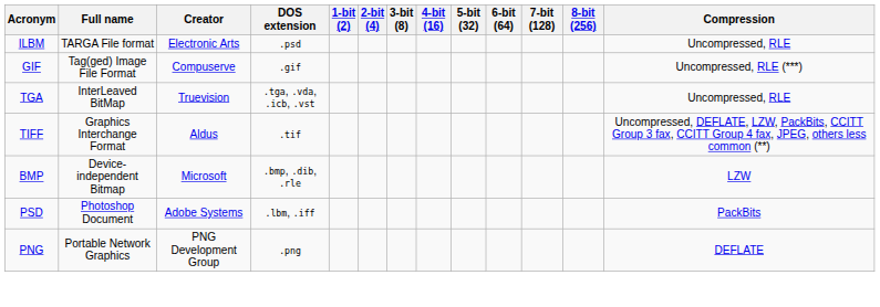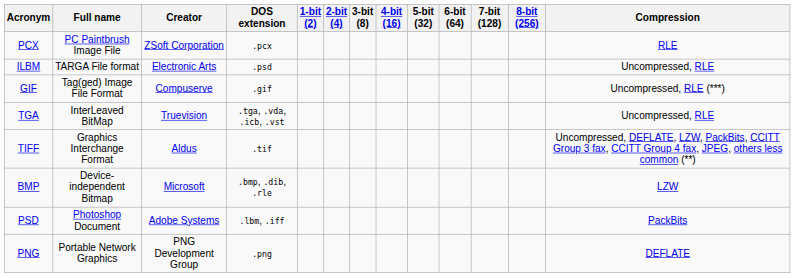 <table class="wikitable">
 <tr>
 <th>Acronym</th>
 <th>Full name</th>
 <th>Creator</th>
 <th>DOS extension</th>
 <th><a href='#'>1-bit (2)</a></th>
 <th><a href='#'>2-bit (4)</a></th>
 <th>3-bit (8)</th>
 <th><a href='#'>4-bit (16)</a></th>
 <th>5-bit (32)</th>
 <th>6-bit (64)</th>
 <th>7-bit (128)</th>
 <th><a href='#'>8-bit (256)</a> </th>
 <th>Compression</th>
+</tr>
+<tr align=center>
+<td><a href='#'>PCX</a></td>
+<td><a href='#'>PC Paintbrush</a> Image File</td>
+<td><a href='#'>ZSoft Corporation</a></td>
+<td><code>.pcx</code></td>
+<td></td>
+<td></td>
+<td></td>
+<td></td>
+<td></td>
+<td></td>
+<td></td>
+<td></td>
+<td><a href='#'>RLE</a></td>
 </tr>
 <tr align=center>
 <td><a href='#'>ILBM</a></td>
 <td>TARGA File format</td>
 <td><a href='#'>Electronic Arts</a></td>
 <td><code>.psd</code></td>
 <td></td>
 <td></td>
 <td></td>
 <td></td>
 <td></td>
 <td></td>
 <td></td>
 <td></td>
 <td>Uncompressed, <a href='#'>RLE</a></td>
 </tr>
 <tr align=center>
 <td><a href='#'>GIF</a></td>
 <td>Tag(ged) Image File Format</td>
 <td><a href='#'>Compuserve</a></td>
 <td><code>.gif</code></td>
 <td></td>
 <td></td>
 <td></td>
 <td></td>
 <td></td>
 <td></td>
 <td></td>
 <td></td>
 <td>Uncompressed, <a href='#'>RLE</a> (***)</td>
 </tr>
 <tr align=center>
 <td><a href='#'>TGA</a></td>
 <td>InterLeaved BitMap</td>
 <td><a href='#'>Truevision</a></td>
 <td><code>.tga</code>, <code>.vda</code>, <code>.icb</code>, <code>.vst</code></td>
 <td></td>
 <td></td>
 <td></td>
 <td></td>
 <td></td>
 <td></td>
 <td></td>
 <td></td>
 <td>Uncompressed, <a href='#'>RLE</a></td>
 </tr>
 <tr align=center>
 <td><a href='#'>TIFF</a></td>
 <td>Graphics Interchange Format</td>
 <td><a href='#'>Aldus</a></td>
 <td><code>.tif</code></td>
 <td></td>
 <td></td>
 <td></td>
 <td></td>
 <td></td>
 <td></td>
 <td></td>
 <td></td>
 <td>Uncompressed, <a href='#'>DEFLATE</a>, <a href='#'>LZW</a>, <a href='#'>PackBits</a>, <a href='#'>CCITT Group 3 fax</a>, <a href='#'>CCITT Group 4 fax</a>, <a href='#'>JPEG</a>, <a href='#'>others less common</a> (**)</td>
 </tr>
 <tr align=center>
 <td><a href='#'>BMP</a></td>
 <td>Device-independent Bitmap</td>
 <td><a href='#'>Microsoft</a></td>
 <td><code>.bmp</code>, <code>.dib</code>, <code>.rle</code></td>
 <td></td>
 <td></td>
 <td></td>
 <td></td>
 <td></td>
 <td></td>
 <td></td>
 <td></td>
 <td><a href='#'>LZW</a></td>
 </tr>
 <tr align=center>
 <td><a href='#'>PSD</a></td>
 <td><a href='#'>Photoshop</a> Document</td>
 <td><a href='#'>Adobe Systems</a></td>
 <td><code>.lbm</code>, <code>.iff</code></td>
 <td></td>
 <td></td>
 <td></td>
 <td></td>
 <td></td>
 <td></td>
 <td></td>
 <td></td>
 <td><a href='#'>PackBits</a></td>
 </tr>
 <tr align=center>
 <td><a href='#'>PNG</a></td>
 <td>Portable Network Graphics</td>
 <td>PNG Development Group</td>
 <td><code>.png</code></td>
 <td></td>
 <td></td>
 <td></td>
 <td></td>
 <td></td>
 <td></td>
 <td></td>
 <td></td>
 <td><a href='#'>DEFLATE</a></td>
 </tr>
 </table>
